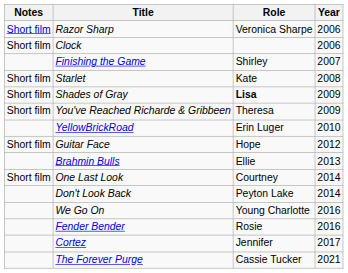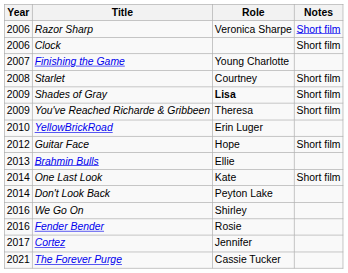 <table class="wikitable sortable">
 <tr>
-<th class="unsortable">Notes</th>
+<th>Year</th>
 <th>Title</th>
 <th>Role</th>
-<th>Year</th>
+<th class="unsortable">Notes</th>
 </tr>
 <tr>
-<td><a href='#'>Short film</a></td>
+<td>2006</td>
 <td><em>Razor Sharp</em></td>
 <td>Veronica Sharpe</td>
-<td>2006</td>
+<td><a href='#'>Short film</a></td>
 </tr>
 <tr>
-<td>Short film</td>
+<td>2006</td>
 <td><em>Clock</em></td>
 <td></td>
-<td>2006</td>
+<td>Short film</td>
 </tr>
 <tr>
+<td>2007</td>
+<td><em><a href='#'>Finishing the Game</a></em></td>
+<td>Young Charlotte</td>
 <td></td>
-<td><em><a href='#'>Finishing the Game</a></em></td>
-<td>Shirley</td>
-<td>2007</td>
 </tr>
 <tr>
+<td>2008</td>
+<td><em>Starlet</em></td>
+<td>Courtney</td>
 <td>Short film</td>
-<td><em>Starlet</em></td>
-<td>Kate</td>
-<td>2008</td>
 </tr>
 <tr>
-<td>Short film</td>
+<td>2009</td>
 <td><em>Shades of Gray</em></td>
 <td><strong>Lisa</strong></td>
-<td>2009</td>
+<td>Short film</td>
 </tr>
 <tr>
-<td>Short film</td>
+<td>2009</td>
 <td><em>You've Reached Richarde & Gribbeen</em></td>
 <td>Theresa</td>
-<td>2009</td>
+<td>Short film</td>
 </tr>
 <tr>
-<td></td>
+<td>2010</td>
 <td><em><a href='#'>YellowBrickRoad</a></em></td>
 <td>Erin Luger</td>
-<td>2010</td>
+<td></td>
 </tr>
 <tr>
-<td>Short film</td>
+<td>2012</td>
 <td><em>Guitar Face</em></td>
 <td>Hope</td>
-<td>2012</td>
+<td>Short film</td>
 </tr>
 <tr>
-<td></td>
+<td>2013</td>
 <td><em><a href='#'>Brahmin Bulls</a></em></td>
 <td>Ellie</td>
-<td>2013</td>
+<td></td>
 </tr>
 <tr>
+<td>2014</td>
+<td><em>One Last Look</em></td>
+<td>Kate</td>
 <td>Short film</td>
-<td><em>One Last Look</em></td>
-<td>Courtney</td>
-<td>2014</td>
 </tr>
 <tr>
-<td></td>
+<td>2014</td>
 <td><em>Don't Look Back</em></td>
 <td>Peyton Lake</td>
-<td>2014</td>
+<td></td>
 </tr>
 <tr>
+<td>2016</td>
+<td><em>We Go On</em></td>
+<td>Shirley</td>
 <td></td>
-<td><em>We Go On</em></td>
-<td>Young Charlotte</td>
-<td>2016</td>
 </tr>
 <tr>
-<td></td>
+<td>2016</td>
 <td><em><a href='#'>Fender Bender</a></em></td>
 <td>Rosie</td>
-<td>2016</td>
+<td></td>
 </tr>
 <tr>
-<td></td>
+<td>2017</td>
 <td><em><a href='#'>Cortez</a></em></td>
 <td>Jennifer</td>
-<td>2017</td>
+<td></td>
 </tr>
 <tr>
-<td></td>
+<td>2021</td>
 <td><em><a href='#'>The Forever Purge</a></em></td>
 <td>Cassie Tucker</td>
-<td>2021</td>
+<td></td>
 </tr>
 </table>
